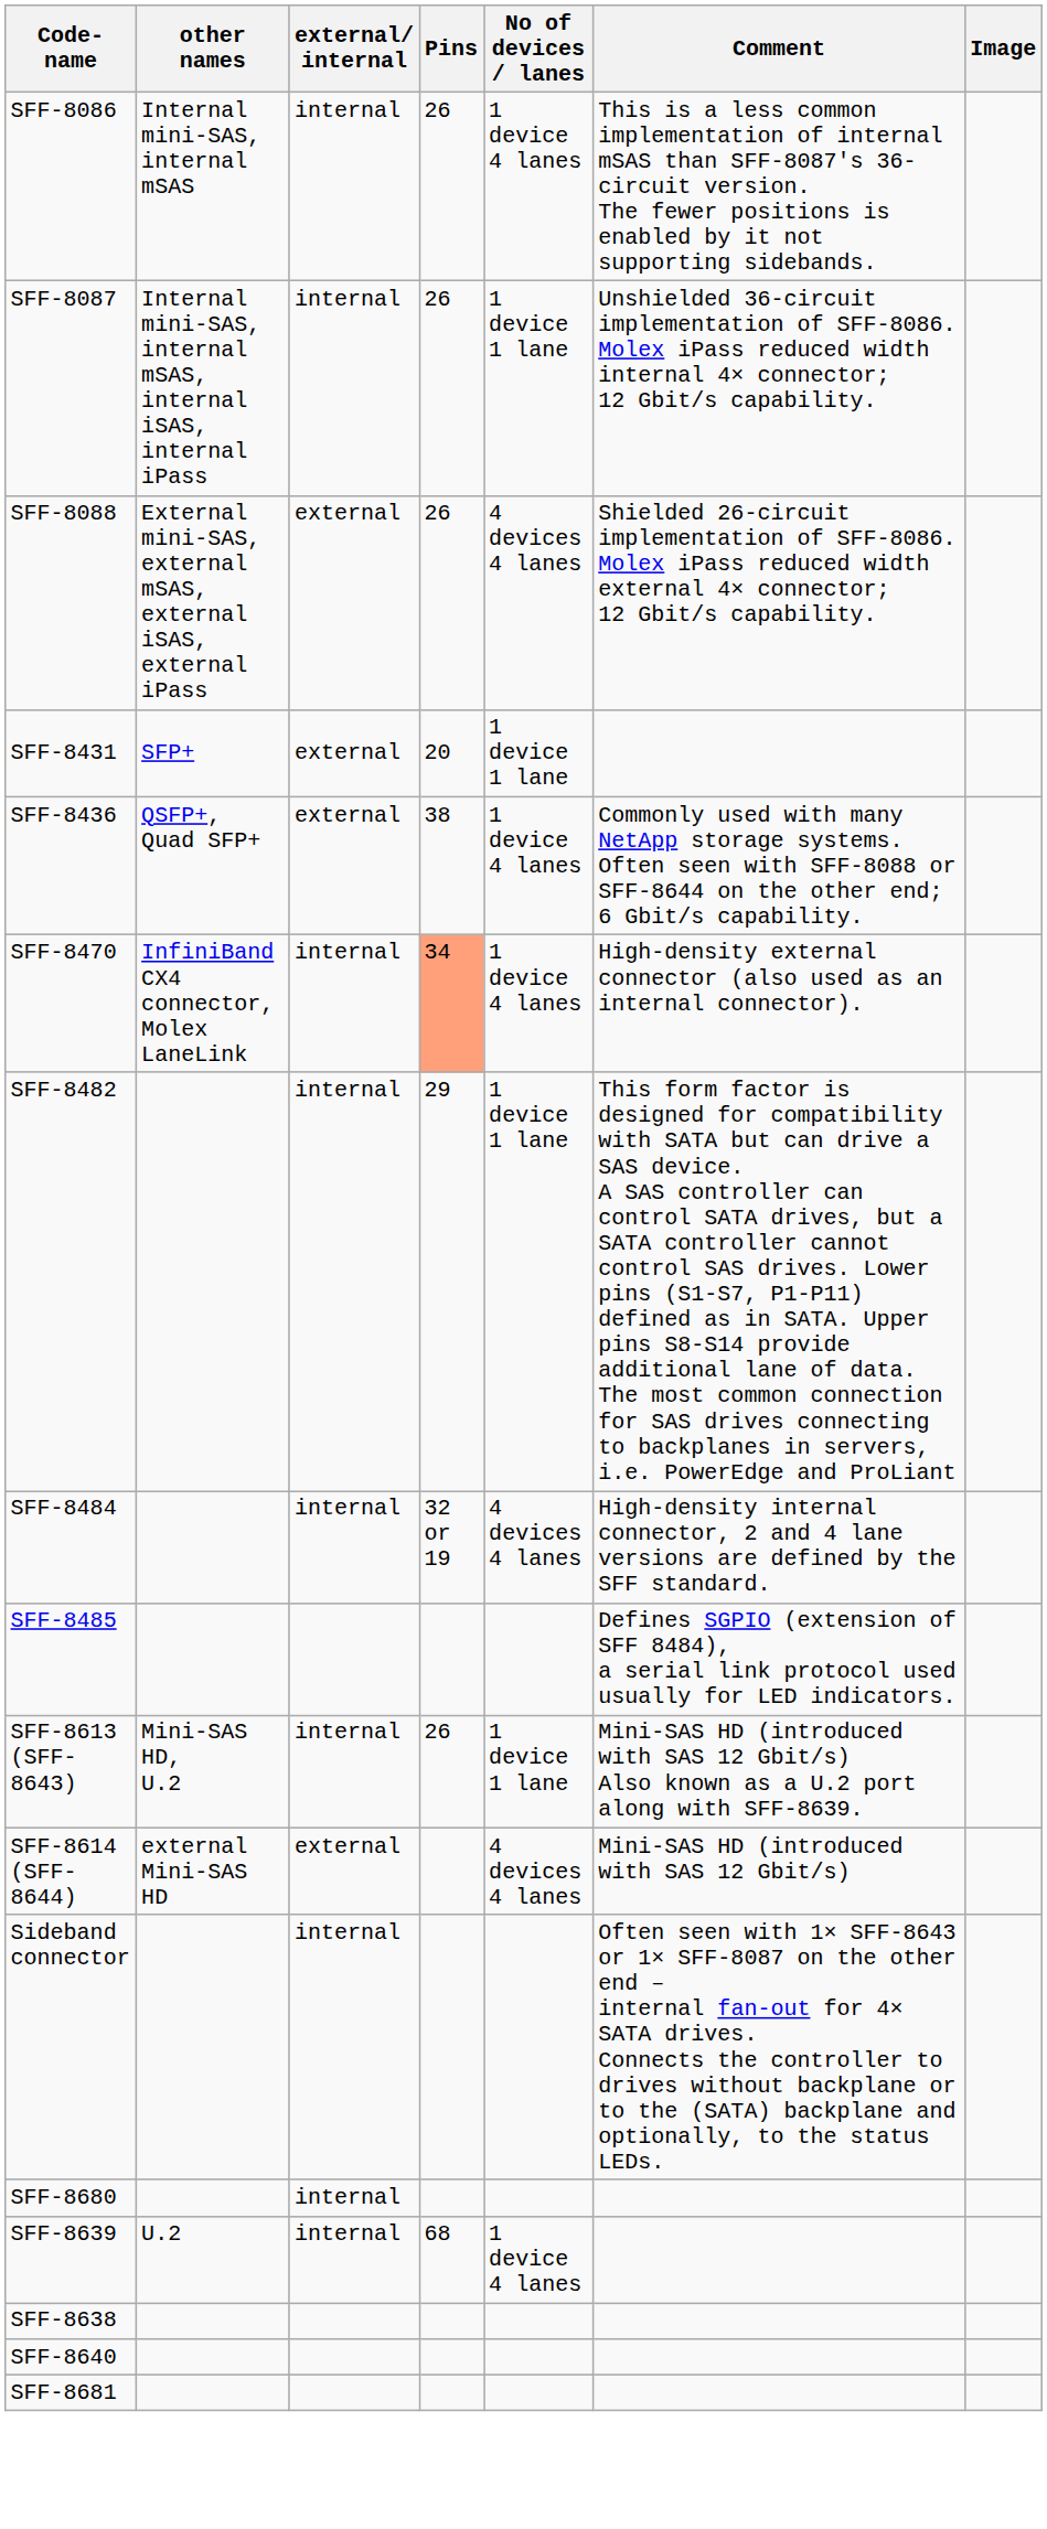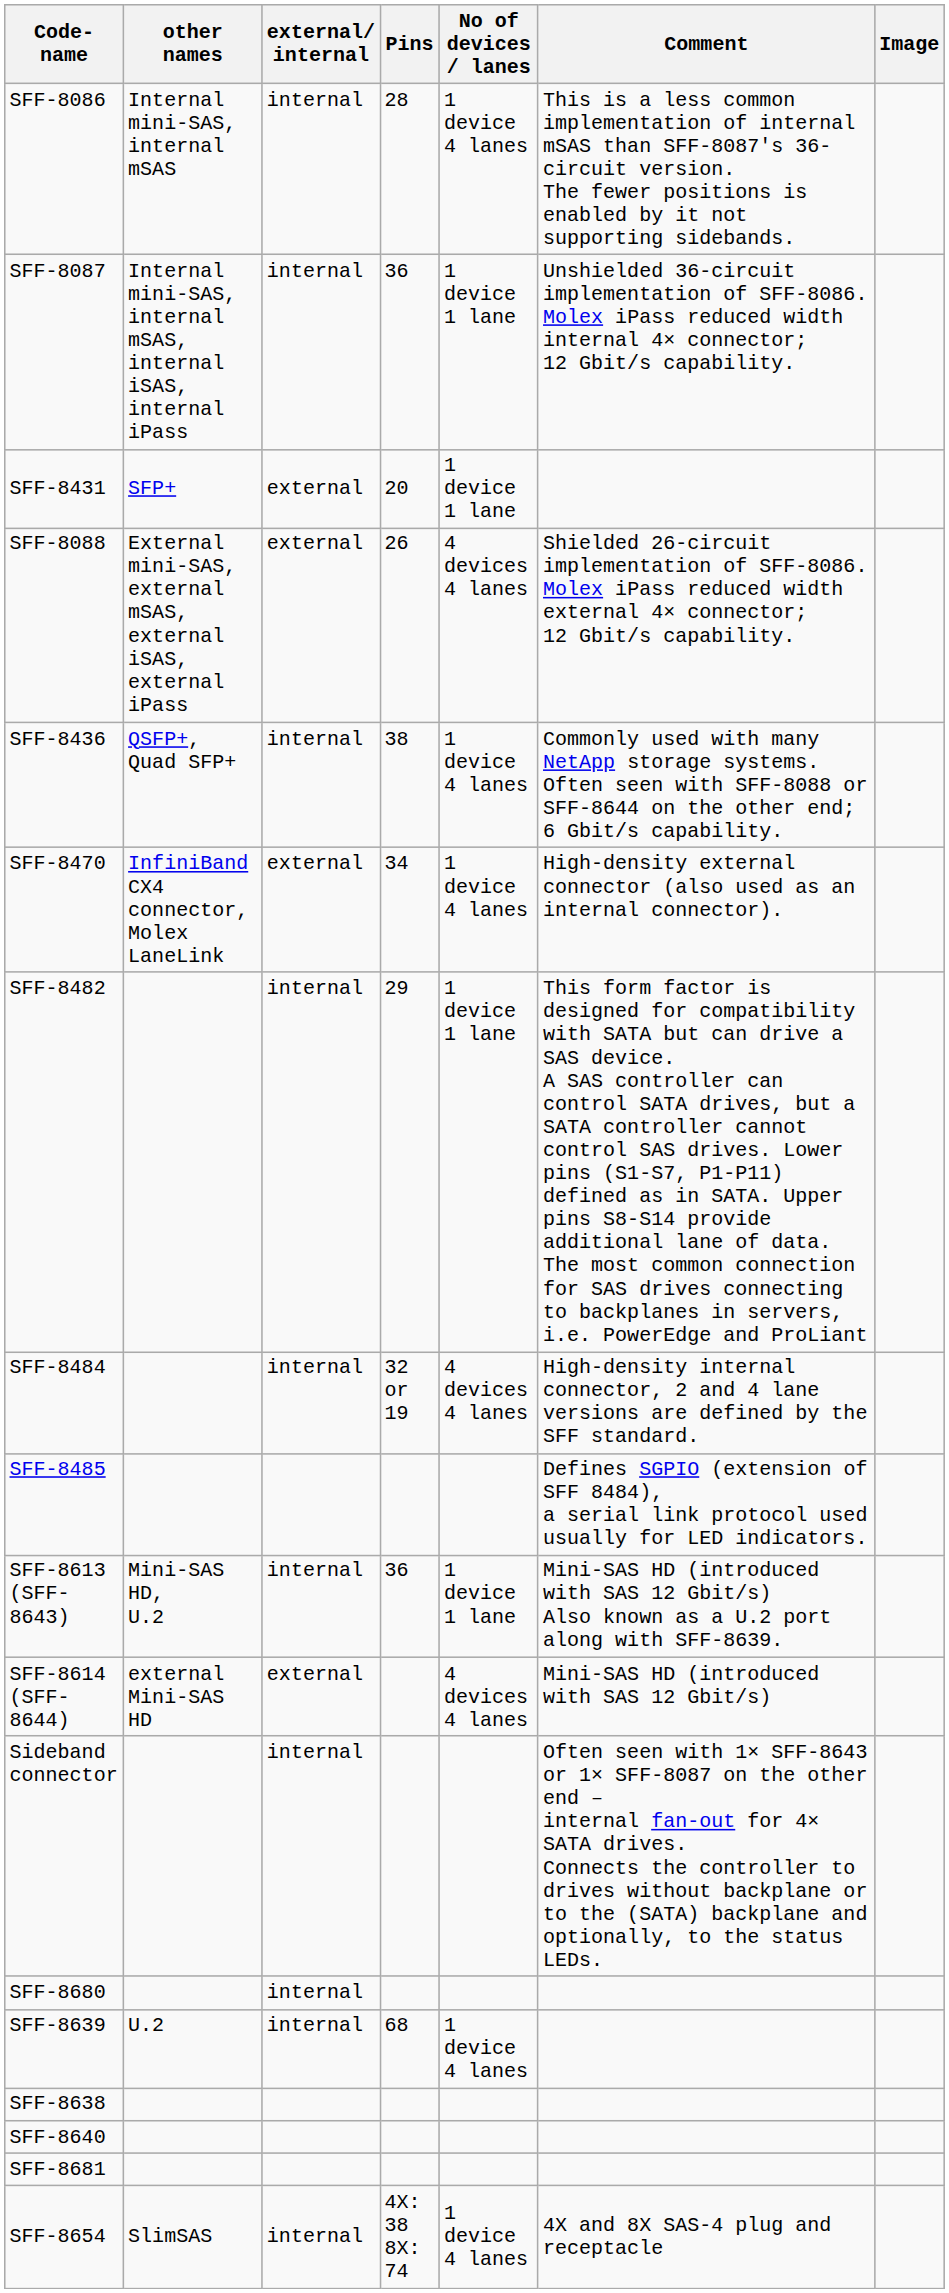 <table class="wikitable sortable" style="text-align:left; vertical-align:top;">
 <tr>
 <th>Code-<br>name</th>
 <th>other names</th>
 <th>external/<br>internal</th>
 <th>Pins</th>
 <th>No of devices<br>/ lanes</th>
 <th>Comment</th>
 <th>Image</th>
 </tr>
 <tr style="text-align:left; vertical-align:top;">
 <td>SFF-8086</td>
 <td>Internal mini-SAS,<br>internal mSAS</td>
 <td>internal</td>
-<td>26</td>
+<td>28</td>
 <td>1 device<br>4 lanes</td>
 <td>This is a less common implementation of internal mSAS than SFF-8087's 36-circuit version.<br>The fewer positions is enabled by it not supporting sidebands.</td>
 <td style="padding: 0"></td>
 </tr>
 <tr style="text-align:left; vertical-align:top;">
 <td>SFF-8087</td>
 <td>Internal mini-SAS,<br>internal mSAS,<br>internal iSAS,<br>internal iPass</td>
 <td>internal</td>
-<td>26</td>
+<td>36</td>
 <td>1 device<br>1 lane</td>
 <td>Unshielded 36-circuit implementation of SFF-8086.<br><a href='#'>Molex</a> iPass reduced width internal 4× connector; 12 Gbit/s capability.</td>
-<td style="padding: 0"></td>
-</tr>
-<tr style="text-align:left; vertical-align:top;">
-<td>SFF-8088</td>
-<td>External mini-SAS,<br>external mSAS,<br>external iSAS,<br>external iPass</td>
-<td>external</td>
-<td>26</td>
-<td>4 devices<br>4 lanes</td>
-<td>Shielded 26-circuit implementation of SFF-8086.<br><a href='#'>Molex</a> iPass reduced width external 4× connector; 12 Gbit/s capability.</td>
 <td style="padding: 0"></td>
 </tr>
 <tr>
 <td>SFF-8431</td>
 <td><a href='#'>SFP+</a></td>
 <td>external</td>
 <td>20</td>
 <td>1 device<br>1 lane</td>
 <td></td>
 <td></td>
 </tr>
 <tr style="text-align:left; vertical-align:top;">
+<td>SFF-8088</td>
+<td>External mini-SAS,<br>external mSAS,<br>external iSAS,<br>external iPass</td>
+<td>external</td>
+<td>26</td>
+<td>4 devices<br>4 lanes</td>
+<td>Shielded 26-circuit implementation of SFF-8086.<br><a href='#'>Molex</a> iPass reduced width external 4× connector; 12 Gbit/s capability.</td>
+<td style="padding: 0"></td>
+</tr>
+<tr style="text-align:left; vertical-align:top;">
 <td>SFF-8436</td>
 <td><a href='#'>QSFP+</a>,<br>Quad SFP+</td>
-<td>external</td>
+<td>internal</td>
 <td>38</td>
 <td>1 device<br>4 lanes</td>
 <td>Commonly used with many <a href='#'>NetApp</a> storage systems.<br>Often seen with SFF-8088 or SFF-8644 on the other end; 6 Gbit/s capability.</td>
 <td></td>
 </tr>
 <tr style="text-align:left; vertical-align:top;">
 <td>SFF-8470</td>
 <td><a href='#'>InfiniBand</a> CX4<br>connector,<br>Molex LaneLink</td>
-<td>internal</td>
-<td style="background: lightsalmon;">34</td>
+<td>external</td>
+<td>34</td>
 <td>1 device<br>4 lanes</td>
 <td>High-density external connector (also used as an internal connector).</td>
 <td style="padding: 0"></td>
 </tr>
 <tr style="text-align:left; vertical-align:top;">
 <td>SFF-8482</td>
 <td></td>
 <td>internal</td>
 <td>29</td>
 <td>1 device<br>1 lane</td>
 <td>This form factor is designed for compatibility with SATA but can drive a SAS device.<br>A SAS controller can control SATA drives, but a SATA controller cannot control SAS drives. Lower pins (S1-S7, P1-P11) defined as in SATA. Upper pins S8-S14 provide additional lane of data.<br>The most common connection for SAS drives connecting to backplanes in servers, i.e. PowerEdge and ProLiant</td>
 <td style="padding: 0"></td>
 </tr>
 <tr style="text-align:left; vertical-align:top;">
 <td>SFF-8484</td>
 <td></td>
 <td>internal</td>
 <td>32 or<br>19</td>
 <td>4 devices<br>4 lanes</td>
 <td>High-density internal connector, 2 and 4 lane versions are defined by the SFF standard.</td>
 <td style="padding: 0"></td>
 </tr>
 <tr style="text-align:left; vertical-align:top;">
 <td><a href='#'>SFF-8485</a></td>
 <td></td>
 <td></td>
 <td></td>
 <td></td>
 <td>Defines <a href='#'>SGPIO</a> (extension of SFF 8484),<br>a serial link protocol used usually for LED indicators.</td>
 <td></td>
 </tr>
 <tr style="text-align:left; vertical-align:top;">
 <td>SFF-8613<br>(SFF-8643)</td>
 <td>Mini-SAS HD,<br>U.2</td>
 <td>internal</td>
-<td>26</td>
+<td>36</td>
 <td>1 device<br>1 lane</td>
 <td>Mini-SAS HD (introduced with SAS 12 Gbit/s)<br>Also known as a U.2 port along with SFF-8639.</td>
 <td style="padding: 0"></td>
 </tr>
 <tr style="text-align:left; vertical-align:top;">
 <td>SFF-8614<br>(SFF-8644)</td>
 <td>external Mini-SAS HD</td>
 <td>external</td>
 <td></td>
 <td>4 devices<br>4 lanes</td>
 <td>Mini-SAS HD (introduced with SAS 12 Gbit/s)</td>
 <td style="padding: 0"></td>
 </tr>
 <tr style="text-align:left; vertical-align:top;">
 <td>Sideband<br>connector</td>
 <td></td>
 <td>internal</td>
 <td></td>
 <td></td>
 <td>Often seen with 1× SFF-8643 or 1× SFF-8087 on the other end –<br>internal <a href='#'>fan-out</a> for 4× SATA drives.<br>Connects the controller to drives without backplane or<br>to the (SATA) backplane and optionally, to the status LEDs.</td>
 <td style="padding: 0"></td>
 </tr>
 <tr style="text-align:left; vertical-align:top;">
 <td>SFF-8680</td>
 <td></td>
 <td>internal</td>
 <td></td>
 <td></td>
 <td></td>
 <td style="padding: 0"></td>
 </tr>
 <tr style="text-align:left; vertical-align:top;">
 <td>SFF-8639</td>
 <td>U.2</td>
 <td>internal</td>
 <td>68</td>
 <td>1 device<br>4 lanes</td>
 <td></td>
 <td style="padding: 0"><br></td>
 </tr>
 <tr style="text-align:left; vertical-align:top;">
 <td>SFF-8638</td>
 <td></td>
 <td></td>
 <td></td>
 <td></td>
 <td></td>
 <td></td>
 </tr>
 <tr style="text-align:left; vertical-align:top;">
 <td>SFF-8640</td>
 <td></td>
 <td></td>
 <td></td>
 <td></td>
 <td></td>
 <td></td>
 </tr>
 <tr style="text-align:left; vertical-align:top;">
 <td>SFF-8681</td>
 <td></td>
 <td></td>
 <td></td>
 <td></td>
 <td></td>
 <td></td>
 </tr>
+<tr>
+<td>SFF-8654</td>
+<td>SlimSAS</td>
+<td>internal</td>
+<td>4X: 38<br>8X: 74</td>
+<td>1 device<br>4 lanes</td>
+<td>4X and 8X SAS-4 plug and receptacle</td>
+<td></td>
+</tr>
 </table>
